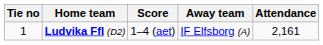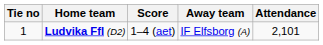 <table class="wikitable" style="text-align:center">
 <tr>
 <th style= width="40px">Tie no</th>
 <th style= width="150px">Home team</th>
 <th style= width="60px">Score</th>
 <th style= width="150px">Away team</th>
 <th style= width="30px">Attendance</th>
 </tr>
 <tr>
 <td>1</td>
 <td><strong><a href='#'>Ludvika FfI</a></strong> <em><small>(D2)</small></em></td>
 <td>1–4 (<a href='#'>aet</a>)</td>
 <td><a href='#'>IF Elfsborg</a> <em><small>(A)</small></em></td>
-<td>2,161</td>
+<td>2,101</td>
 </tr>
 </table>
